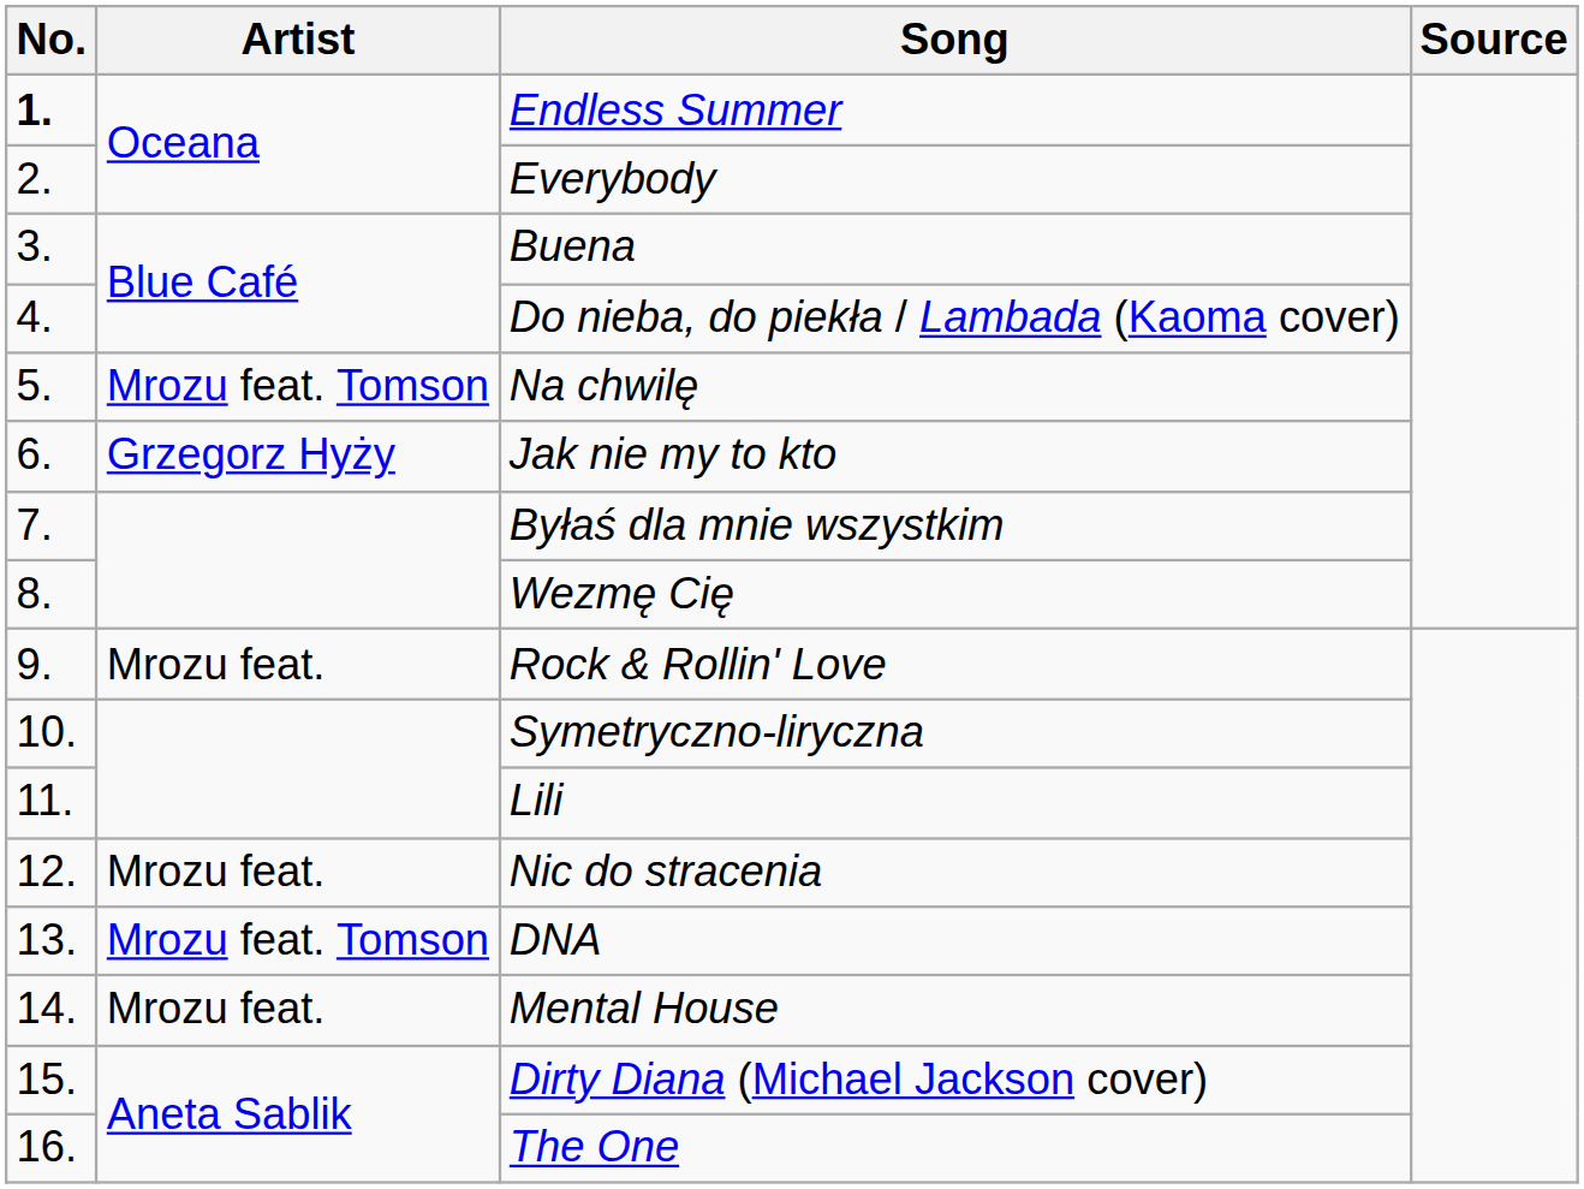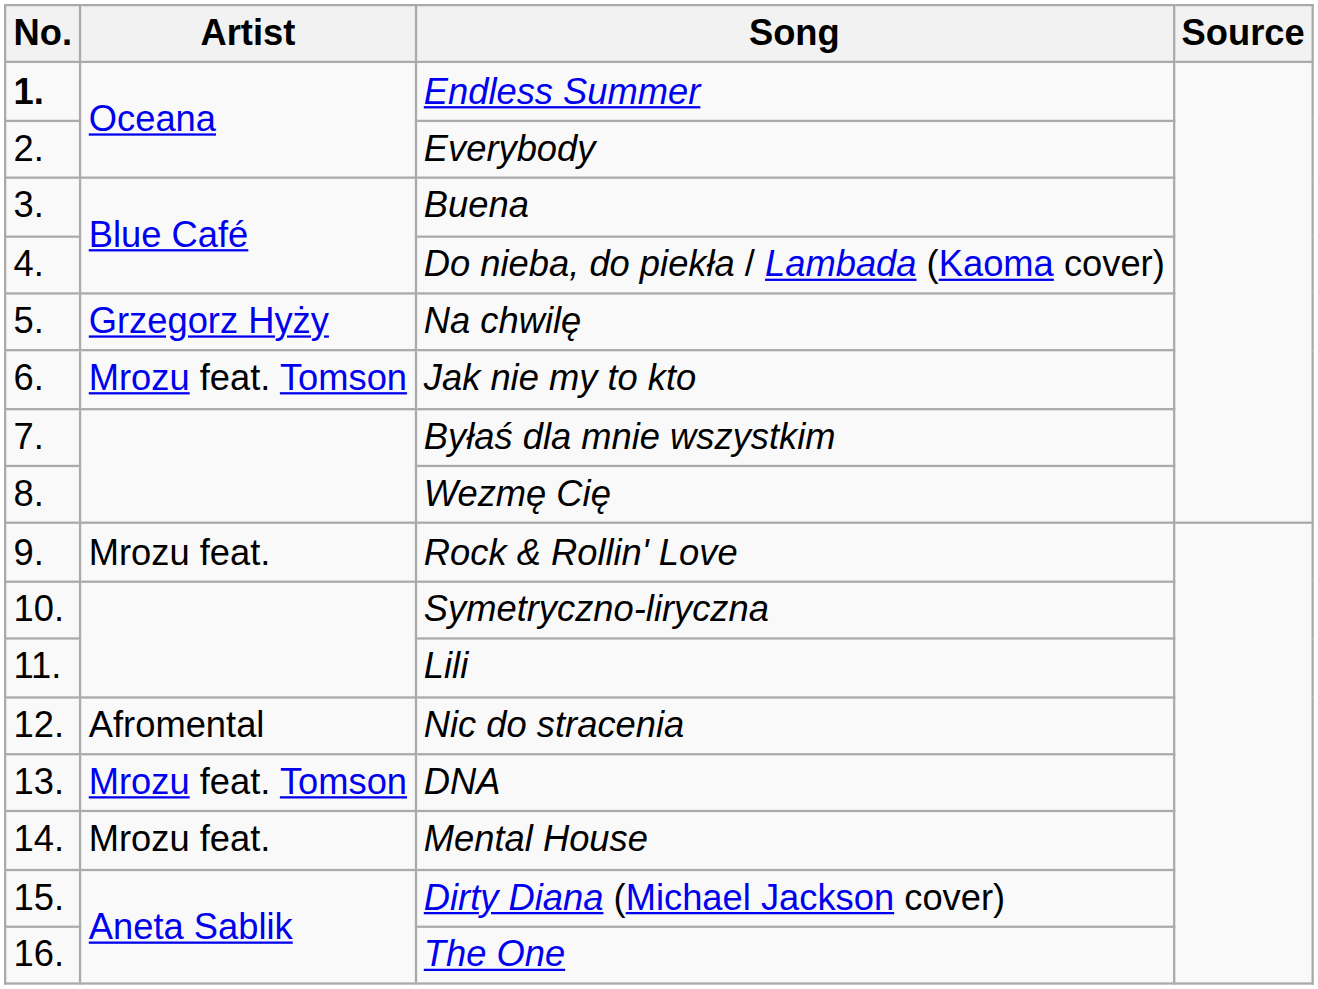 <table class="wikitable">
 <tr>
 <th>No.</th>
 <th>Artist</th>
 <th>Song</th>
 <th>Source</th>
 </tr>
 <tr>
 <td><strong>1.</strong></td>
 <td rowspan="2"><a href='#'>Oceana</a></td>
 <td><em><a href='#'>Endless Summer</a></em></td>
 <td rowspan="8"></td>
 </tr>
 <tr>
 <td>2.</td>
 <td><em>Everybody</em></td>
 </tr>
 <tr>
 <td>3.</td>
 <td rowspan="2"><a href='#'>Blue Café</a></td>
 <td><em>Buena</em></td>
 </tr>
 <tr>
 <td>4.</td>
 <td><em>Do nieba, do piekła</em> / <em><a href='#'>Lambada</a></em> (<a href='#'>Kaoma</a> cover)</td>
 </tr>
 <tr>
 <td>5.</td>
-<td><a href='#'>Mrozu</a> feat. <a href='#'>Tomson</a></td>
+<td><a href='#'>Grzegorz Hyży</a></td>
 <td><em>Na chwilę</em></td>
 </tr>
 <tr>
 <td>6.</td>
-<td><a href='#'>Grzegorz Hyży</a></td>
+<td><a href='#'>Mrozu</a> feat. <a href='#'>Tomson</a></td>
 <td><em>Jak nie my to kto</em></td>
 </tr>
 <tr>
 <td>7.</td>
 <td rowspan="2"></td>
 <td><em>Byłaś dla mnie wszystkim</em></td>
 </tr>
 <tr>
 <td>8.</td>
 <td><em>Wezmę Cię</em></td>
 </tr>
 <tr>
 <td>9.</td>
 <td>Mrozu feat. </td>
 <td><em>Rock & Rollin' Love</em></td>
 <td rowspan="8"></td>
 </tr>
 <tr>
 <td>10.</td>
 <td rowspan="2"></td>
 <td><em>Symetryczno-liryczna</em></td>
 </tr>
 <tr>
 <td>11.</td>
 <td><em>Lili</em></td>
 </tr>
 <tr>
 <td>12.</td>
-<td>Mrozu feat. </td>
+<td>Afromental</td>
 <td><em>Nic do stracenia</em></td>
 </tr>
 <tr>
 <td>13.</td>
 <td><a href='#'>Mrozu</a> feat. <a href='#'>Tomson</a></td>
 <td><em>DNA</em></td>
 </tr>
 <tr>
 <td>14.</td>
 <td>Mrozu feat. </td>
 <td><em>Mental House</em></td>
 </tr>
 <tr>
 <td>15.</td>
 <td rowspan="2"><a href='#'>Aneta Sablik</a></td>
 <td><em><a href='#'>Dirty Diana</a></em> (<a href='#'>Michael Jackson</a> cover)</td>
 </tr>
 <tr>
 <td>16.</td>
 <td><em><a href='#'>The One</a></em></td>
 </tr>
 </table>
